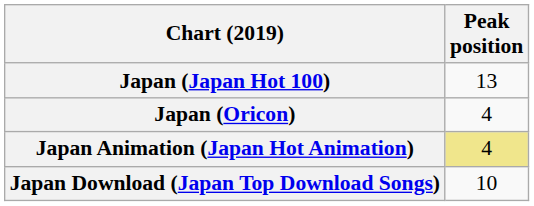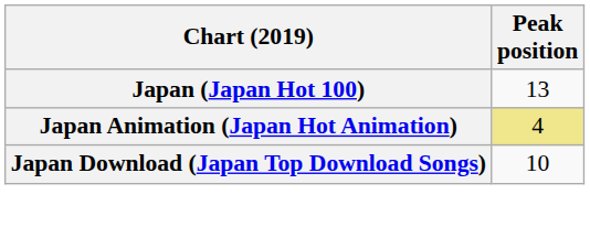 <table class="wikitable sortable plainrowheaders" style="text-align:center">
 <tr>
 <th scope="col">Chart (2019)</th>
 <th scope="col">Peak<br>position</th>
 </tr>
 <tr>
 <th scope="row">Japan (<a href='#'>Japan Hot 100</a>)</th>
 <td>13</td>
 </tr>
 <tr>
-<th scope="row">Japan (<a href='#'>Oricon</a>)<br></th>
-<td>4</td>
-</tr>
-<tr>
 <th scope="row">Japan Animation (<a href='#'>Japan Hot Animation</a>)</th>
 <td style="background: khaki;">4</td>
 </tr>
 <tr>
 <th scope="row">Japan Download (<a href='#'>Japan Top Download Songs</a>)</th>
 <td>10</td>
 </tr>
 </table>
